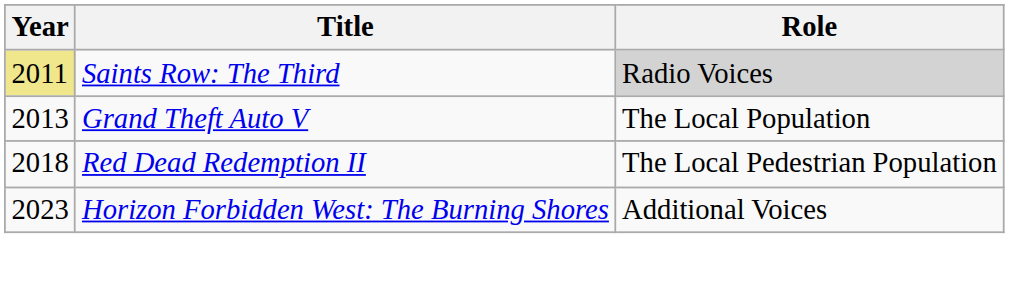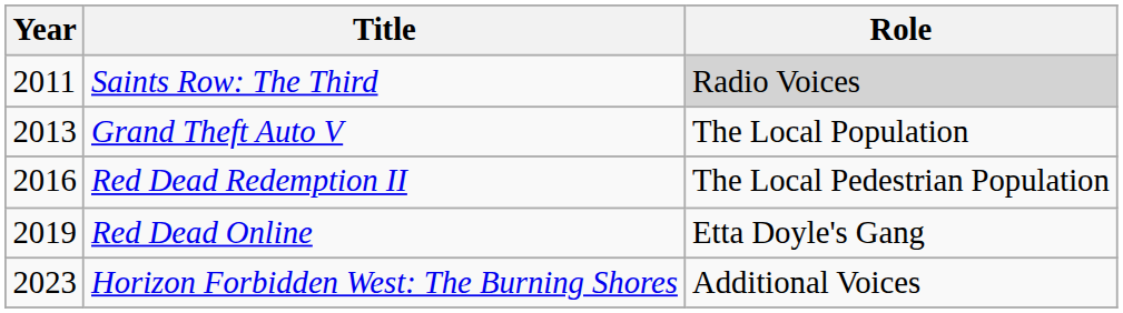 <table class="wikitable">
 <tr>
 <th>Year</th>
 <th>Title</th>
 <th>Role</th>
 </tr>
 <tr>
-<td style="background: khaki;">2011</td>
+<td>2011</td>
 <td><em><a href='#'>Saints Row: The Third</a></em></td>
 <td style="background: lightgrey;">Radio Voices</td>
 </tr>
 <tr>
 <td>2013</td>
 <td><em><a href='#'>Grand Theft Auto V</a></em></td>
 <td>The Local Population</td>
 </tr>
 <tr>
-<td>2018</td>
+<td>2016</td>
 <td><em><a href='#'>Red Dead Redemption II</a></em></td>
 <td>The Local Pedestrian Population</td>
+</tr>
+<tr>
+<td>2019</td>
+<td><em><a href='#'>Red Dead Online</a></em></td>
+<td>Etta Doyle's Gang</td>
 </tr>
 <tr>
 <td>2023</td>
 <td><em><a href='#'>Horizon Forbidden West: The Burning Shores</a></em></td>
 <td>Additional Voices</td>
 </tr>
 </table>
